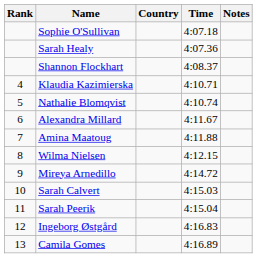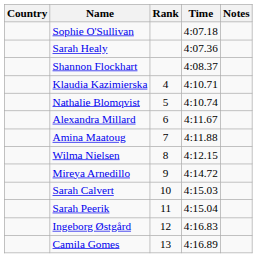 <table class="wikitable sortable" style="text-align:center">
 <tr>
+<th>Country</th>
+<th>Name</th>
 <th>Rank</th>
-<th>Name</th>
-<th>Country</th>
 <th>Time</th>
 <th>Notes</th>
 </tr>
 <tr>
+<td align=left></td>
+<td align=left><a href='#'>Sophie O'Sullivan</a></td>
 <td></td>
-<td align=left><a href='#'>Sophie O'Sullivan</a></td>
-<td align=left></td>
 <td>4:07.18</td>
 <td></td>
 </tr>
 <tr>
+<td align=left></td>
+<td align=left><a href='#'>Sarah Healy</a></td>
 <td></td>
-<td align=left><a href='#'>Sarah Healy</a></td>
-<td align=left></td>
 <td>4:07.36</td>
 <td></td>
 </tr>
 <tr>
+<td align=left></td>
+<td align=left><a href='#'>Shannon Flockhart</a></td>
 <td></td>
-<td align=left><a href='#'>Shannon Flockhart</a></td>
-<td align=left></td>
 <td>4:08.37</td>
 <td></td>
 </tr>
 <tr>
+<td align=left></td>
+<td align=left><a href='#'>Klaudia Kazimierska</a></td>
 <td>4</td>
-<td align=left><a href='#'>Klaudia Kazimierska</a></td>
-<td align=left></td>
 <td>4:10.71</td>
 <td></td>
 </tr>
 <tr>
+<td align=left></td>
+<td align=left><a href='#'>Nathalie Blomqvist</a></td>
 <td>5</td>
-<td align=left><a href='#'>Nathalie Blomqvist</a></td>
-<td align=left></td>
 <td>4:10.74</td>
 <td></td>
 </tr>
 <tr>
+<td align=left></td>
+<td align=left><a href='#'>Alexandra Millard</a></td>
 <td>6</td>
-<td align=left><a href='#'>Alexandra Millard</a></td>
-<td align=left></td>
 <td>4:11.67</td>
 <td></td>
 </tr>
 <tr>
+<td align=left></td>
+<td align=left><a href='#'>Amina Maatoug</a></td>
 <td>7</td>
-<td align=left><a href='#'>Amina Maatoug</a></td>
-<td align=left></td>
 <td>4:11.88</td>
 <td></td>
 </tr>
 <tr>
+<td align=left></td>
+<td align=left><a href='#'>Wilma Nielsen</a></td>
 <td>8</td>
-<td align=left><a href='#'>Wilma Nielsen</a></td>
-<td align=left></td>
 <td>4:12.15</td>
 <td></td>
 </tr>
 <tr>
+<td align=left></td>
+<td align=left><a href='#'>Mireya Arnedillo</a></td>
 <td>9</td>
-<td align=left><a href='#'>Mireya Arnedillo</a></td>
-<td align=left></td>
 <td>4:14.72</td>
 <td></td>
 </tr>
 <tr>
+<td align=left></td>
+<td align=left><a href='#'>Sarah Calvert</a></td>
 <td>10</td>
-<td align=left><a href='#'>Sarah Calvert</a></td>
-<td align=left></td>
 <td>4:15.03</td>
 <td></td>
 </tr>
 <tr>
+<td align=left></td>
+<td align=left><a href='#'>Sarah Peerik</a></td>
 <td>11</td>
-<td align=left><a href='#'>Sarah Peerik</a></td>
-<td align=left></td>
 <td>4:15.04</td>
 <td></td>
 </tr>
 <tr>
+<td align=left></td>
+<td align=left><a href='#'>Ingeborg Østgård</a></td>
 <td>12</td>
-<td align=left><a href='#'>Ingeborg Østgård</a></td>
-<td align=left></td>
 <td>4:16.83</td>
 <td></td>
 </tr>
 <tr>
+<td align=left></td>
+<td align=left><a href='#'>Camila Gomes</a></td>
 <td>13</td>
-<td align=left><a href='#'>Camila Gomes</a></td>
-<td align=left></td>
 <td>4:16.89</td>
 <td></td>
 </tr>
 </table>
